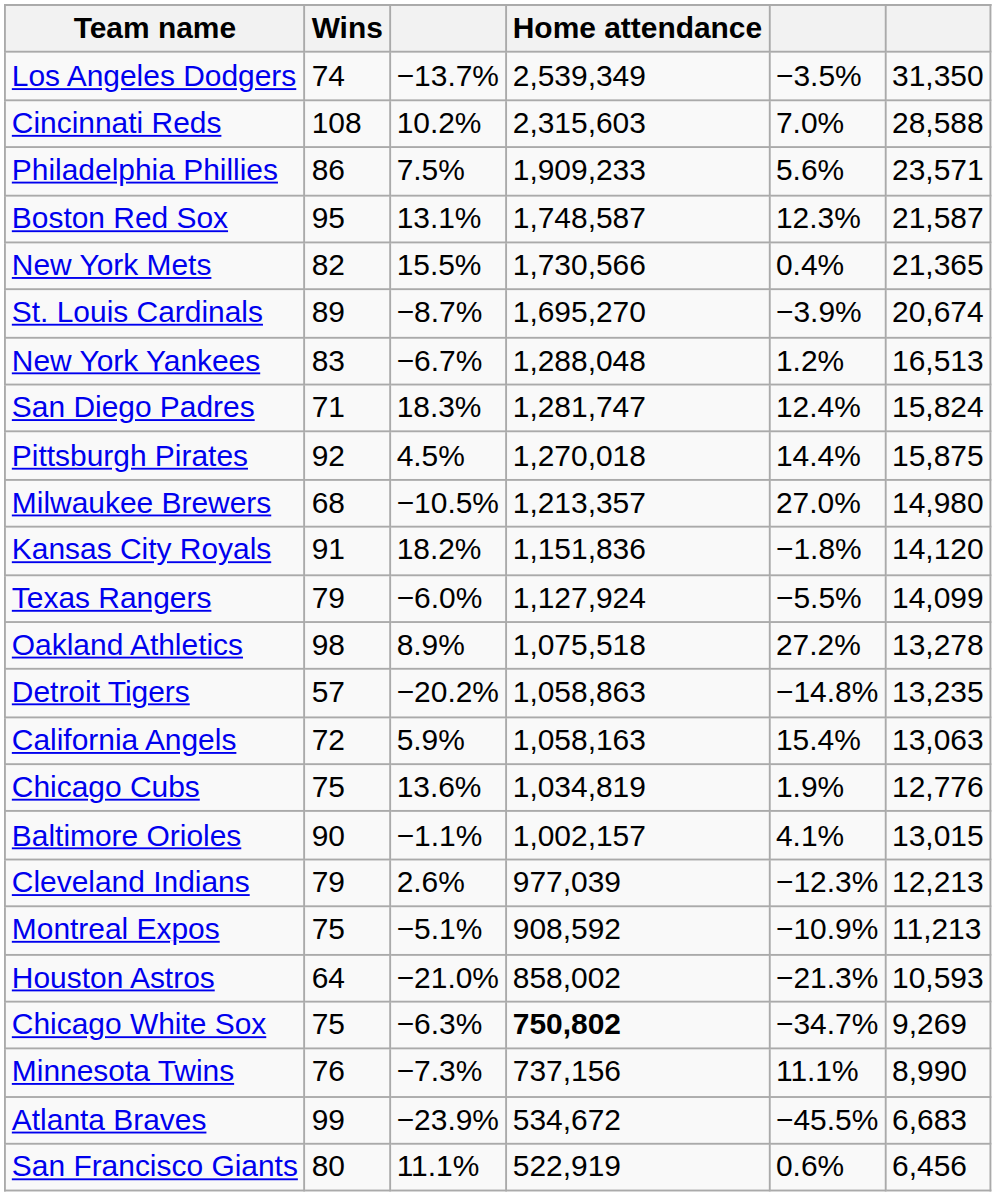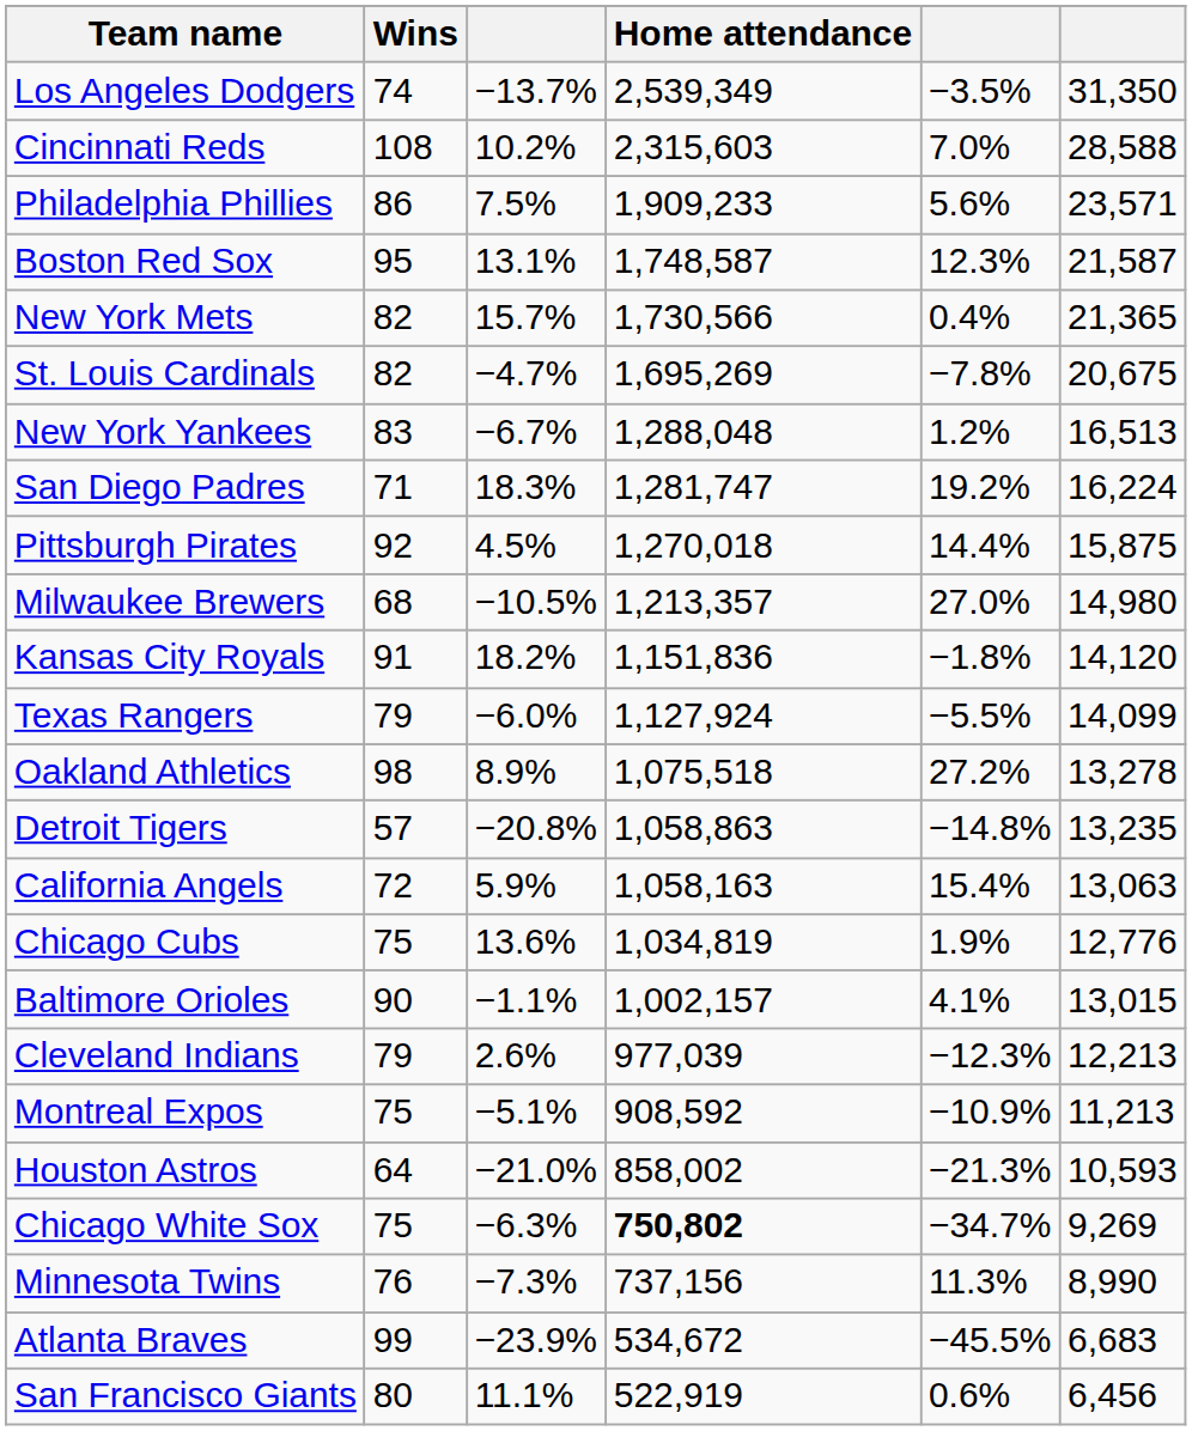 <table class="wikitable sortable">
 <tr style="text-align:center; font-size:larger;">
 </tr>
 <tr>
 <th>Team name</th>
 <th>Wins</th>
 <th></th>
 <th>Home attendance</th>
 <th></th>
 <th></th>
 </tr>
 <tr>
 <td><a href='#'>Los Angeles Dodgers</a></td>
 <td>74</td>
 <td>−13.7%</td>
 <td>2,539,349</td>
 <td>−3.5%</td>
 <td>31,350</td>
 </tr>
 <tr>
 <td><a href='#'>Cincinnati Reds</a></td>
 <td>108</td>
 <td>10.2%</td>
 <td>2,315,603</td>
 <td>7.0%</td>
 <td>28,588</td>
 </tr>
 <tr>
 <td><a href='#'>Philadelphia Phillies</a></td>
 <td>86</td>
 <td>7.5%</td>
 <td>1,909,233</td>
 <td>5.6%</td>
 <td>23,571</td>
 </tr>
 <tr>
 <td><a href='#'>Boston Red Sox</a></td>
 <td>95</td>
 <td>13.1%</td>
 <td>1,748,587</td>
 <td>12.3%</td>
 <td>21,587</td>
 </tr>
 <tr>
 <td><a href='#'>New York Mets</a></td>
 <td>82</td>
-<td>15.5%</td>
+<td>15.7%</td>
 <td>1,730,566</td>
 <td>0.4%</td>
 <td>21,365</td>
 </tr>
 <tr>
 <td><a href='#'>St. Louis Cardinals</a></td>
-<td>89</td>
-<td>−8.7%</td>
-<td>1,695,270</td>
-<td>−3.9%</td>
-<td>20,674</td>
+<td>82</td>
+<td>−4.7%</td>
+<td>1,695,269</td>
+<td>−7.8%</td>
+<td>20,675</td>
 </tr>
 <tr>
 <td><a href='#'>New York Yankees</a></td>
 <td>83</td>
 <td>−6.7%</td>
 <td>1,288,048</td>
 <td>1.2%</td>
 <td>16,513</td>
 </tr>
 <tr>
 <td><a href='#'>San Diego Padres</a></td>
 <td>71</td>
 <td>18.3%</td>
 <td>1,281,747</td>
-<td>12.4%</td>
-<td>15,824</td>
+<td>19.2%</td>
+<td>16,224</td>
 </tr>
 <tr>
 <td><a href='#'>Pittsburgh Pirates</a></td>
 <td>92</td>
 <td>4.5%</td>
 <td>1,270,018</td>
 <td>14.4%</td>
 <td>15,875</td>
 </tr>
 <tr>
 <td><a href='#'>Milwaukee Brewers</a></td>
 <td>68</td>
 <td>−10.5%</td>
 <td>1,213,357</td>
 <td>27.0%</td>
 <td>14,980</td>
 </tr>
 <tr>
 <td><a href='#'>Kansas City Royals</a></td>
 <td>91</td>
 <td>18.2%</td>
 <td>1,151,836</td>
 <td>−1.8%</td>
 <td>14,120</td>
 </tr>
 <tr>
 <td><a href='#'>Texas Rangers</a></td>
 <td>79</td>
 <td>−6.0%</td>
 <td>1,127,924</td>
 <td>−5.5%</td>
 <td>14,099</td>
 </tr>
 <tr>
 <td><a href='#'>Oakland Athletics</a></td>
 <td>98</td>
 <td>8.9%</td>
 <td>1,075,518</td>
 <td>27.2%</td>
 <td>13,278</td>
 </tr>
 <tr>
 <td><a href='#'>Detroit Tigers</a></td>
 <td>57</td>
-<td>−20.2%</td>
+<td>−20.8%</td>
 <td>1,058,863</td>
 <td>−14.8%</td>
 <td>13,235</td>
 </tr>
 <tr>
 <td><a href='#'>California Angels</a></td>
 <td>72</td>
 <td>5.9%</td>
 <td>1,058,163</td>
 <td>15.4%</td>
 <td>13,063</td>
 </tr>
 <tr>
 <td><a href='#'>Chicago Cubs</a></td>
 <td>75</td>
 <td>13.6%</td>
 <td>1,034,819</td>
 <td>1.9%</td>
 <td>12,776</td>
 </tr>
 <tr>
 <td><a href='#'>Baltimore Orioles</a></td>
 <td>90</td>
 <td>−1.1%</td>
 <td>1,002,157</td>
 <td>4.1%</td>
 <td>13,015</td>
 </tr>
 <tr>
 <td><a href='#'>Cleveland Indians</a></td>
 <td>79</td>
 <td>2.6%</td>
 <td>977,039</td>
 <td>−12.3%</td>
 <td>12,213</td>
 </tr>
 <tr>
 <td><a href='#'>Montreal Expos</a></td>
 <td>75</td>
 <td>−5.1%</td>
 <td>908,592</td>
 <td>−10.9%</td>
 <td>11,213</td>
 </tr>
 <tr>
 <td><a href='#'>Houston Astros</a></td>
 <td>64</td>
 <td>−21.0%</td>
 <td>858,002</td>
 <td>−21.3%</td>
 <td>10,593</td>
 </tr>
 <tr>
 <td><a href='#'>Chicago White Sox</a></td>
 <td>75</td>
 <td>−6.3%</td>
 <td><strong>750,802</strong></td>
 <td>−34.7%</td>
 <td>9,269</td>
 </tr>
 <tr>
 <td><a href='#'>Minnesota Twins</a></td>
 <td>76</td>
 <td>−7.3%</td>
 <td>737,156</td>
-<td>11.1%</td>
+<td>11.3%</td>
 <td>8,990</td>
 </tr>
 <tr>
 <td><a href='#'>Atlanta Braves</a></td>
 <td>99</td>
 <td>−23.9%</td>
 <td>534,672</td>
 <td>−45.5%</td>
 <td>6,683</td>
 </tr>
 <tr>
 <td><a href='#'>San Francisco Giants</a></td>
 <td>80</td>
 <td>11.1%</td>
 <td>522,919</td>
 <td>0.6%</td>
 <td>6,456</td>
 </tr>
 </table>
